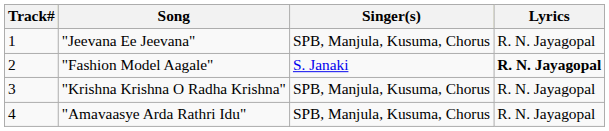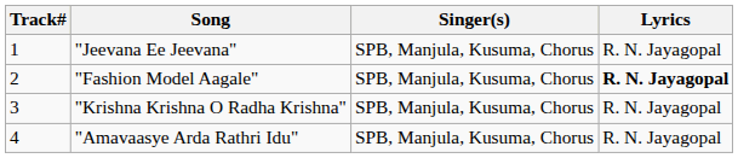 <table class="wikitable">
 <tr style="background:#ff9; text-align:center;">
 <th>Track#</th>
 <th>Song</th>
 <th>Singer(s)</th>
 <th>Lyrics</th>
 </tr>
 <tr>
 <td>1</td>
 <td>"Jeevana Ee Jeevana"</td>
 <td>SPB, Manjula, Kusuma, Chorus</td>
 <td>R. N. Jayagopal</td>
 </tr>
 <tr>
 <td>2</td>
 <td>"Fashion Model Aagale"</td>
-<td><a href='#'>S. Janaki</a></td>
+<td>SPB, Manjula, Kusuma, Chorus</td>
 <td><strong>R. N. Jayagopal</strong></td>
 </tr>
 <tr>
 <td>3</td>
 <td>"Krishna Krishna O Radha Krishna"</td>
 <td>SPB, Manjula, Kusuma, Chorus</td>
 <td>R. N. Jayagopal</td>
 </tr>
 <tr>
 <td>4</td>
 <td>"Amavaasye Arda Rathri Idu"</td>
 <td>SPB, Manjula, Kusuma, Chorus</td>
 <td>R. N. Jayagopal</td>
 </tr>
 </table>
